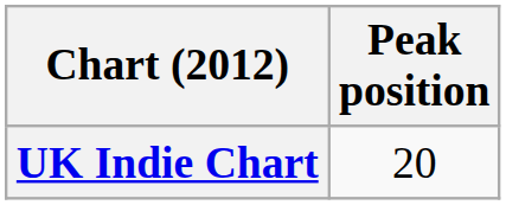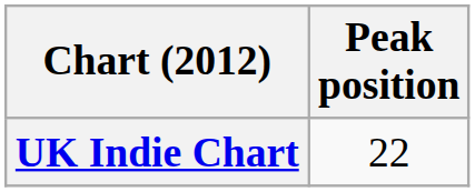 <table class="wikitable plainrowheaders">
 <tr>
 <th scope="col">Chart (2012)</th>
 <th scope="col">Peak<br>position</th>
 </tr>
 <tr>
 <th scope="row"><a href='#'>UK Indie Chart</a></th>
-<td style="text-align:center;">20</td>
+<td style="text-align:center;">22</td>
 </tr>
 </table>
